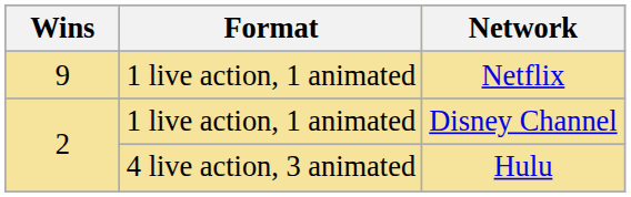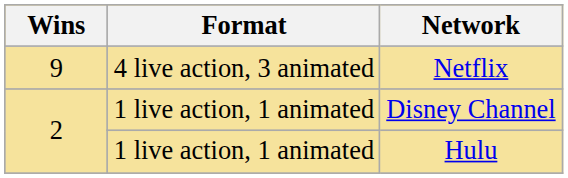 <table class="wikitable" rowspan=2 style="text-align: center; background: #f6e39c">
 <tr>
 <th scope="col" width="55" align="center">Wins</th>
 <th scope="col" align="center">Format</th>
 <th scope="col" align="center">Network</th>
 </tr>
 <tr>
 <td>9</td>
-<td>1 live action, 1 animated</td>
+<td>4 live action, 3 animated</td>
 <td><a href='#'>Netflix</a></td>
 </tr>
 <tr>
 <td rowspan=2>2</td>
 <td>1 live action, 1 animated</td>
 <td><a href='#'>Disney Channel</a></td>
 </tr>
 <tr>
-<td>4 live action, 3 animated</td>
+<td>1 live action, 1 animated</td>
 <td><a href='#'>Hulu</a></td>
 </tr>
 </table>
